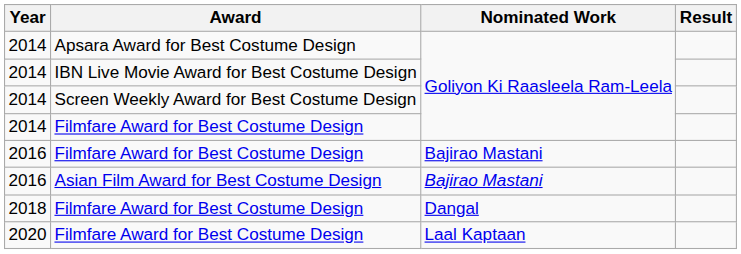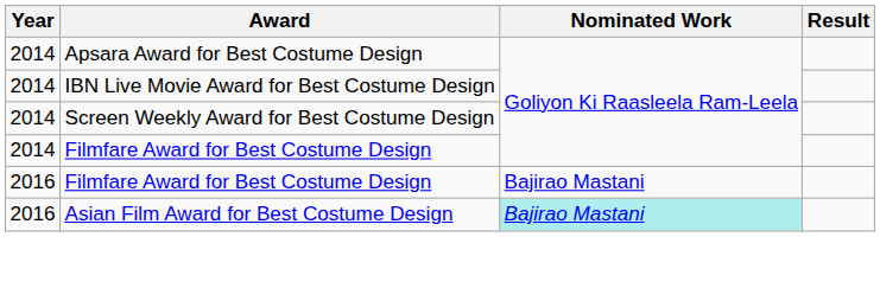 <table class="wikitable">
 <tr>
 <th>Year</th>
 <th>Award</th>
 <th>Nominated Work</th>
 <th>Result</th>
 </tr>
 <tr>
 <td>2014</td>
 <td>Apsara Award for Best Costume Design</td>
 <td rowspan="4"><a href='#'>Goliyon Ki Raasleela Ram-Leela</a></td>
 <td></td>
 </tr>
 <tr>
 <td>2014</td>
 <td>IBN Live Movie Award for Best Costume Design</td>
 <td></td>
 </tr>
 <tr>
 <td>2014</td>
 <td>Screen Weekly Award for Best Costume Design</td>
 <td></td>
 </tr>
 <tr>
 <td>2014</td>
 <td><a href='#'>Filmfare Award for Best Costume Design</a></td>
 <td></td>
 </tr>
 <tr>
 <td>2016</td>
 <td><a href='#'>Filmfare Award for Best Costume Design</a></td>
 <td><a href='#'>Bajirao Mastani</a></td>
 <td></td>
 </tr>
 <tr>
 <td>2016</td>
 <td><a href='#'>Asian Film Award for Best Costume Design</a></td>
-<td><em><a href='#'>Bajirao Mastani</a></em></td>
-<td></td>
-</tr>
-<tr>
-<td>2018</td>
-<td><a href='#'>Filmfare Award for Best Costume Design</a></td>
-<td><a href='#'>Dangal</a></td>
-<td></td>
-</tr>
-<tr>
-<td>2020</td>
-<td><a href='#'>Filmfare Award for Best Costume Design</a></td>
-<td><a href='#'>Laal Kaptaan</a></td>
+<td style="background: paleturquoise;"><em><a href='#'>Bajirao Mastani</a></em></td>
 <td></td>
 </tr>
 </table>
